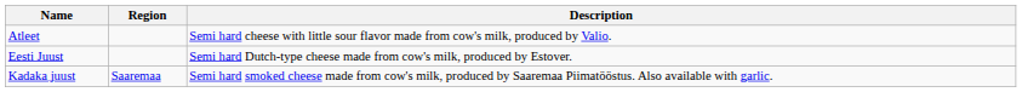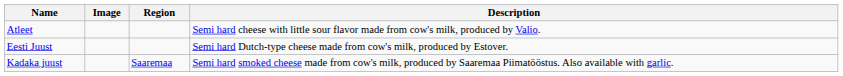 <table class="wikitable sortable" style="width:100%">
 <tr>
 <th>Name</th>
+<th class="unsortable">Image</th>
 <th>Region</th>
 <th>Description</th>
 </tr>
 <tr>
 <td><a href='#'>Atleet</a></td>
 <td></td>
+<td></td>
 <td><a href='#'>Semi hard</a> cheese with little sour flavor made from cow's milk, produced by <a href='#'>Valio</a>.</td>
 </tr>
 <tr>
 <td><a href='#'>Eesti Juust</a></td>
 <td></td>
+<td></td>
 <td><a href='#'>Semi hard</a> Dutch-type cheese made from cow's milk, produced by Estover.</td>
 </tr>
 <tr>
 <td><a href='#'>Kadaka juust</a></td>
+<td></td>
 <td><a href='#'>Saaremaa</a></td>
 <td><a href='#'>Semi hard</a> <a href='#'>smoked cheese</a> made from cow's milk, produced by Saaremaa Piimatööstus. Also available with <a href='#'>garlic</a>.</td>
 </tr>
 </table>
